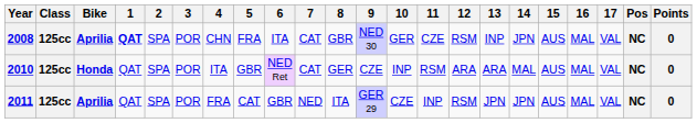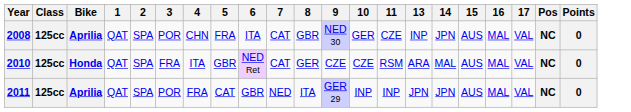 <table class="wikitable" style="text-align:center">
 <tr>
 <th>Year</th>
 <th>Class</th>
 <th>Bike</th>
 <th>1</th>
 <th>2</th>
 <th>3</th>
 <th>4</th>
 <th>5</th>
 <th>6</th>
 <th>7</th>
 <th>8</th>
 <th>9</th>
 <th>10</th>
 <th>11</th>
-<th>12</th>
 <th>13</th>
 <th>14</th>
 <th>15</th>
 <th>16</th>
 <th>17</th>
 <th>Pos</th>
 <th>Points</th>
 </tr>
 <tr>
 <th align="left"><a href='#'>2008</a></th>
 <th align="left">125cc</th>
 <th align="left"><a href='#'>Aprilia</a></th>
-<td><strong><a href='#'>QAT</a></strong></td>
+<td><a href='#'>QAT</a></td>
 <td><a href='#'>SPA</a></td>
 <td><a href='#'>POR</a></td>
 <td><a href='#'>CHN</a></td>
 <td><a href='#'>FRA</a></td>
 <td><a href='#'>ITA</a></td>
 <td><a href='#'>CAT</a></td>
 <td><a href='#'>GBR</a></td>
 <td style="background:#cfcfff;"><a href='#'>NED</a><br><small>30</small></td>
 <td><a href='#'>GER</a></td>
 <td><a href='#'>CZE</a></td>
-<td><a href='#'>RSM</a></td>
 <td><a href='#'>INP</a></td>
 <td><a href='#'>JPN</a></td>
 <td><a href='#'>AUS</a></td>
 <td><a href='#'>MAL</a></td>
 <td><a href='#'>VAL</a></td>
 <th>NC</th>
 <th>0</th>
 </tr>
 <tr>
 <th align="left"><a href='#'>2010</a></th>
 <th align="left">125cc</th>
 <th align="left"><a href='#'>Honda</a></th>
 <td><a href='#'>QAT</a></td>
 <td><a href='#'>SPA</a></td>
-<td><a href='#'>POR</a></td>
+<td><a href='#'>FRA</a></td>
 <td><a href='#'>ITA</a></td>
 <td><a href='#'>GBR</a></td>
 <td style="background:#EFCFFF;"><a href='#'>NED</a><br><small>Ret</small></td>
 <td><a href='#'>CAT</a></td>
 <td><a href='#'>GER</a></td>
 <td><a href='#'>CZE</a></td>
-<td><a href='#'>INP</a></td>
+<td><a href='#'>CZE</a></td>
 <td><a href='#'>RSM</a></td>
-<td><a href='#'>ARA</a></td>
 <td><a href='#'>ARA</a></td>
 <td><a href='#'>MAL</a></td>
 <td><a href='#'>AUS</a></td>
 <td><a href='#'>MAL</a></td>
 <td><a href='#'>VAL</a></td>
 <th>NC</th>
 <th>0</th>
 </tr>
 <tr>
 <th align="left"><a href='#'>2011</a></th>
 <th align="left">125cc</th>
 <th align="left"><a href='#'>Aprilia</a></th>
 <td><a href='#'>QAT</a></td>
 <td><a href='#'>SPA</a></td>
 <td><a href='#'>POR</a></td>
 <td><a href='#'>FRA</a></td>
 <td><a href='#'>CAT</a></td>
 <td><a href='#'>GBR</a></td>
 <td><a href='#'>NED</a></td>
 <td><a href='#'>ITA</a></td>
 <td style="background:#cfcfff;"><a href='#'>GER</a><br><small>29</small></td>
-<td><a href='#'>CZE</a></td>
 <td><a href='#'>INP</a></td>
-<td><a href='#'>RSM</a></td>
+<td><a href='#'>INP</a></td>
 <td><a href='#'>JPN</a></td>
 <td><a href='#'>JPN</a></td>
 <td><a href='#'>AUS</a></td>
 <td><a href='#'>MAL</a></td>
 <td><a href='#'>VAL</a></td>
 <th>NC</th>
 <th>0</th>
 </tr>
 </table>
